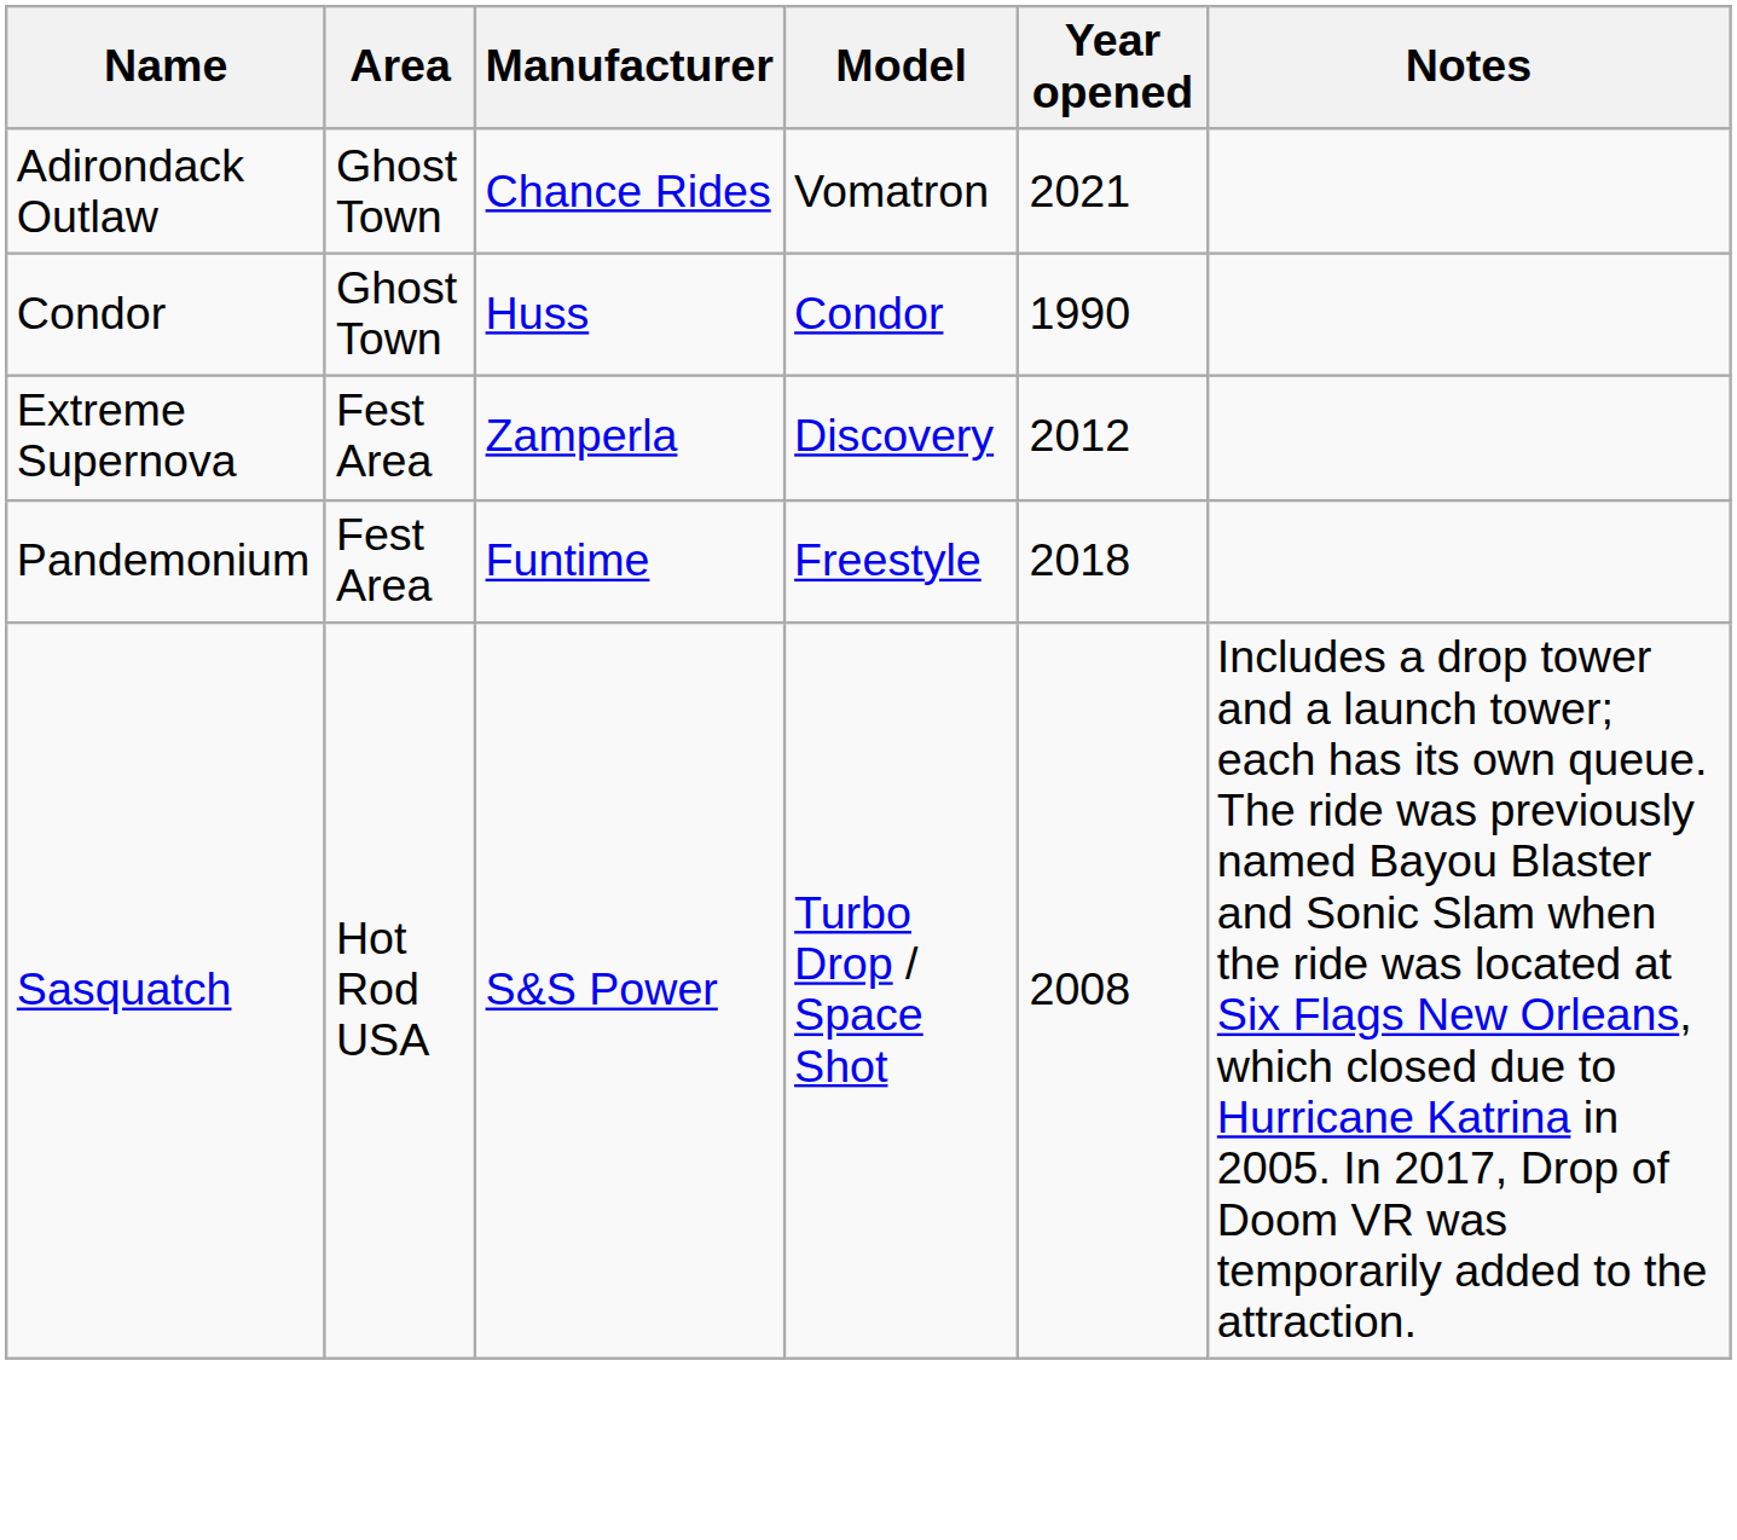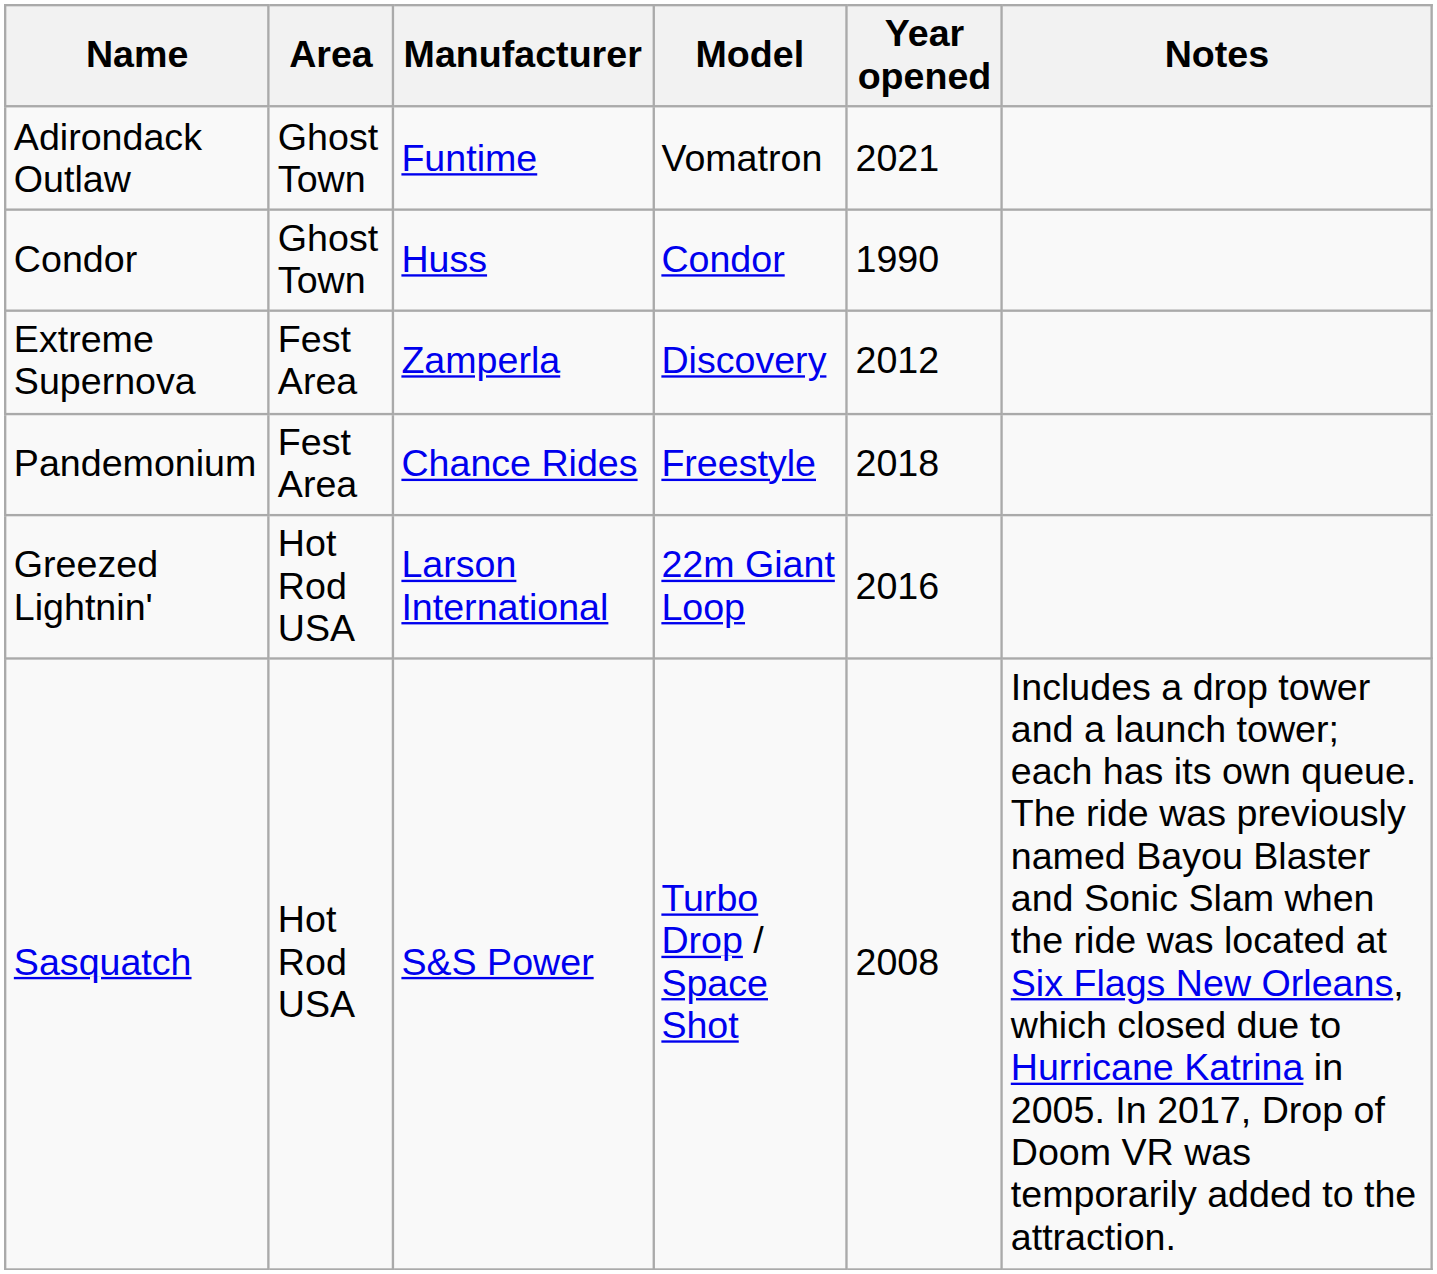 <table class="wikitable sortable">
 <tr>
 <th>Name</th>
 <th>Area</th>
 <th>Manufacturer</th>
 <th>Model</th>
 <th>Year opened</th>
 <th class="unsortable">Notes</th>
 </tr>
 <tr>
 <td>Adirondack Outlaw</td>
 <td>Ghost Town</td>
-<td><a href='#'>Chance Rides</a></td>
+<td><a href='#'>Funtime</a></td>
 <td>Vomatron</td>
 <td>2021</td>
 <td></td>
 </tr>
 <tr>
 <td>Condor</td>
 <td>Ghost Town</td>
 <td><a href='#'>Huss</a></td>
 <td><a href='#'>Condor</a></td>
 <td>1990</td>
 <td></td>
 </tr>
 <tr>
 <td>Extreme Supernova</td>
 <td>Fest Area</td>
 <td><a href='#'>Zamperla</a></td>
 <td><a href='#'>Discovery</a></td>
 <td>2012</td>
 <td></td>
 </tr>
 <tr>
 <td>Pandemonium</td>
 <td>Fest Area</td>
-<td><a href='#'>Funtime</a></td>
+<td><a href='#'>Chance Rides</a></td>
 <td><a href='#'>Freestyle</a></td>
 <td>2018</td>
+<td></td>
+</tr>
+<tr>
+<td>Greezed Lightnin'</td>
+<td>Hot Rod USA</td>
+<td><a href='#'>Larson International</a></td>
+<td><a href='#'>22m Giant Loop</a></td>
+<td>2016</td>
 <td></td>
 </tr>
 <tr>
 <td><a href='#'>Sasquatch</a></td>
 <td>Hot Rod USA</td>
 <td><a href='#'>S&S Power</a></td>
 <td><a href='#'>Turbo Drop</a> / <a href='#'>Space Shot</a></td>
 <td>2008</td>
 <td>Includes a drop tower and a launch tower; each has its own queue. The ride was previously named Bayou Blaster and Sonic Slam when the ride was located at <a href='#'>Six Flags New Orleans</a>, which closed due to <a href='#'>Hurricane Katrina</a> in 2005. In 2017, Drop of Doom VR was temporarily added to the attraction.</td>
 </tr>
 </table>
